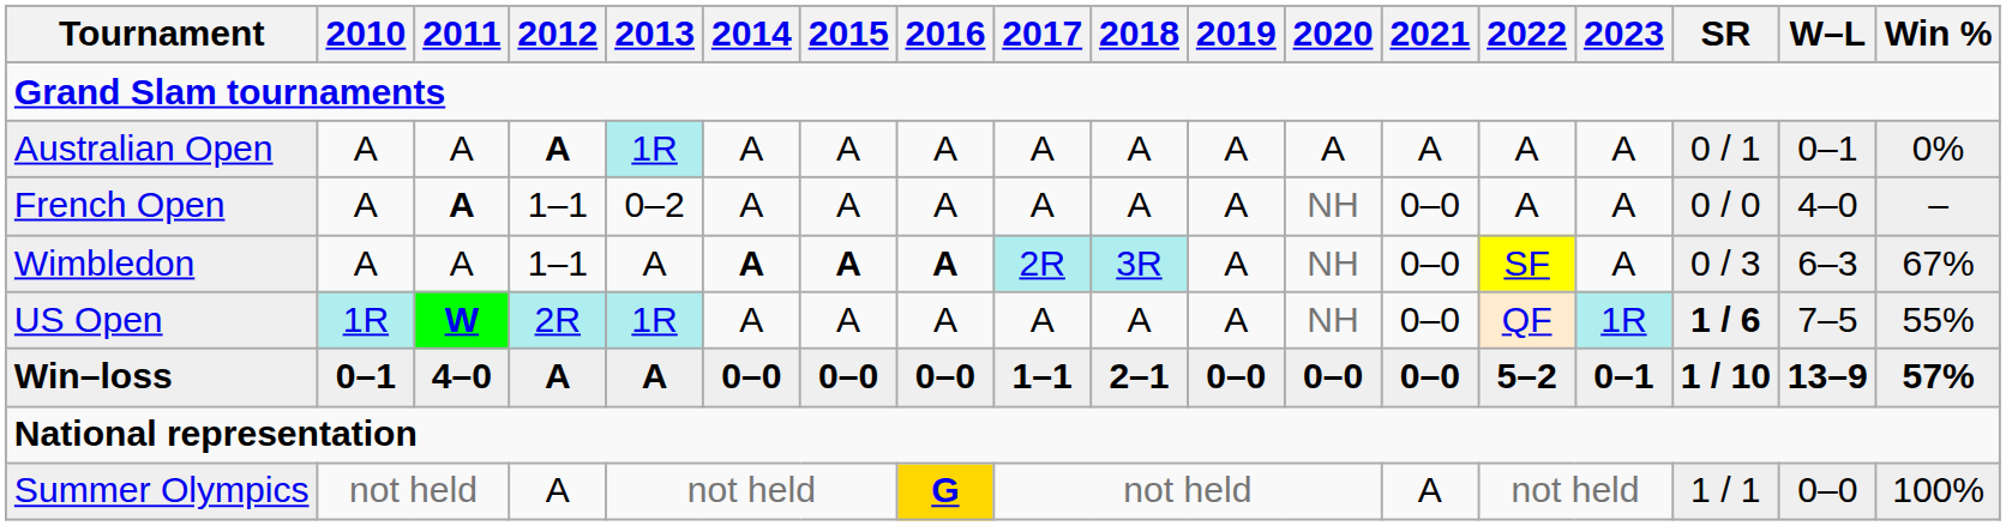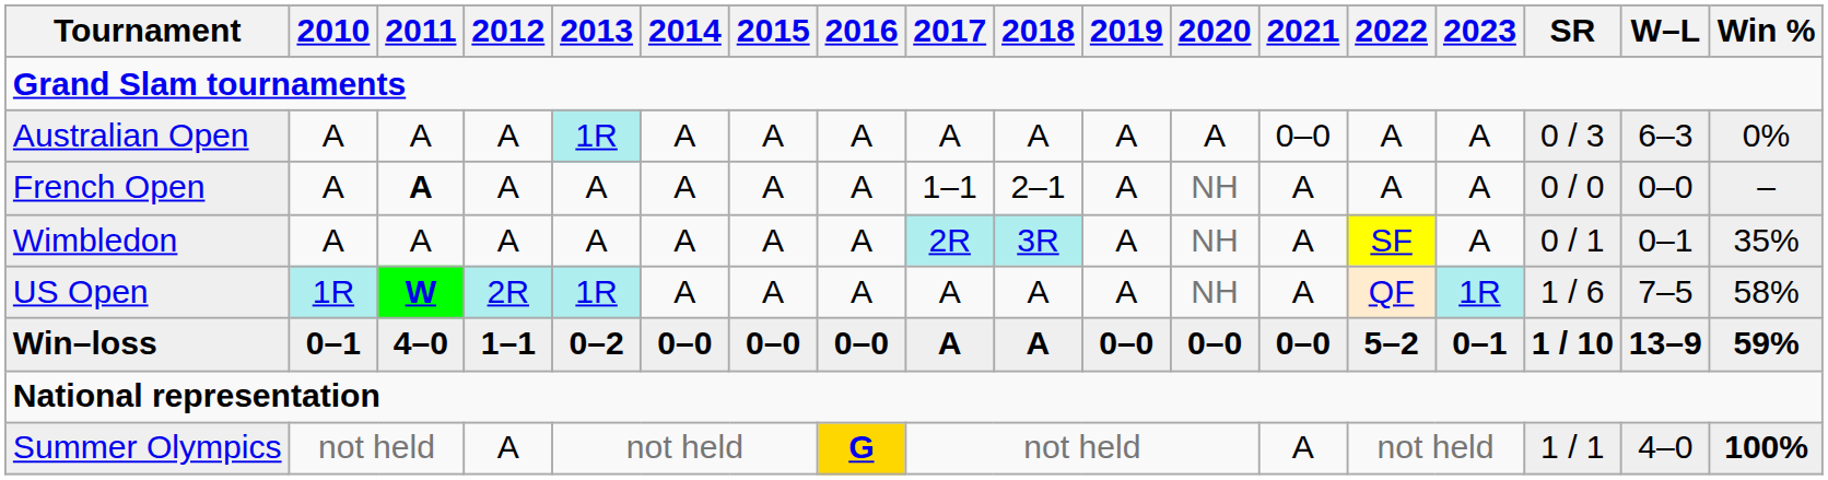 <table class="wikitable nowrap" style=text-align:center;>
 <tr>
 <th>Tournament</th>
 <th><a href='#'>2010</a></th>
 <th><a href='#'>2011</a></th>
 <th><a href='#'>2012</a></th>
 <th><a href='#'>2013</a></th>
 <th><a href='#'>2014</a></th>
 <th><a href='#'>2015</a></th>
 <th><a href='#'>2016</a></th>
 <th><a href='#'>2017</a></th>
 <th><a href='#'>2018</a></th>
 <th><a href='#'>2019</a></th>
 <th><a href='#'>2020</a></th>
 <th><a href='#'>2021</a></th>
 <th><a href='#'>2022</a></th>
 <th><a href='#'>2023</a></th>
 <th>SR</th>
 <th>W–L</th>
 <th>Win %</th>
 </tr>
 <tr>
 <td colspan="18" style="text-align:left"><strong><a href='#'>Grand Slam tournaments</a></strong></td>
 </tr>
 <tr>
 <td style=background:#efefef;text-align:left><a href='#'>Australian Open</a></td>
 <td>A</td>
 <td>A</td>
-<td><strong>A</strong></td>
+<td>A</td>
 <td style=background:#afeeee><a href='#'>1R</a></td>
 <td>A</td>
 <td>A</td>
 <td>A</td>
 <td>A</td>
 <td>A</td>
 <td>A</td>
 <td>A</td>
+<td>0–0</td>
 <td>A</td>
 <td>A</td>
-<td>A</td>
-<td style="background:#efefef">0 / 1</td>
-<td style=background:#efefef>0–1</td>
+<td style="background:#efefef">0 / 3</td>
+<td style=background:#efefef>6–3</td>
 <td style=background:#efefef>0%</td>
 </tr>
 <tr>
 <td style=background:#efefef;text-align:left><a href='#'>French Open</a></td>
 <td>A</td>
 <td><strong>A</strong></td>
+<td>A</td>
+<td>A</td>
+<td>A</td>
+<td>A</td>
+<td>A</td>
 <td>1–1</td>
-<td>0–2</td>
+<td>2–1</td>
+<td>A</td>
+<td style=color:#767676>NH</td>
+<td>A</td>
+<td>A</td>
+<td>A</td>
+<td style="background:#efefef">0 / 0</td>
+<td style=background:#efefef>0–0</td>
+<td style=background:#efefef>–</td>
+</tr>
+<tr>
+<td style=background:#efefef;text-align:left><a href='#'>Wimbledon</a></td>
 <td>A</td>
 <td>A</td>
 <td>A</td>
 <td>A</td>
 <td>A</td>
 <td>A</td>
-<td style=color:#767676>NH</td>
-<td>0–0</td>
 <td>A</td>
-<td>A</td>
-<td style="background:#efefef">0 / 0</td>
-<td style=background:#efefef>4–0</td>
-<td style=background:#efefef>–</td>
-</tr>
-<tr>
-<td style=background:#efefef;text-align:left><a href='#'>Wimbledon</a></td>
-<td>A</td>
-<td>A</td>
-<td>1–1</td>
-<td>A</td>
-<td><strong>A</strong></td>
-<td><strong>A</strong></td>
-<td><strong>A</strong></td>
 <td style=background:#afeeee><a href='#'>2R</a></td>
 <td style=background:#afeeee><a href='#'>3R</a></td>
 <td>A</td>
 <td style=color:#767676>NH</td>
-<td>0–0</td>
+<td>A</td>
 <td style=background:yellow><a href='#'>SF</a></td>
 <td>A</td>
-<td style="background:#efefef">0 / 3</td>
-<td style=background:#efefef>6–3</td>
-<td style=background:#efefef>67%</td>
+<td style="background:#efefef">0 / 1</td>
+<td style=background:#efefef>0–1</td>
+<td style=background:#efefef>35%</td>
 </tr>
 <tr>
 <td style=background:#efefef;text-align:left><a href='#'>US Open</a></td>
 <td style=background:#afeeee><a href='#'>1R</a></td>
 <td style=background:lime><a href='#'><strong>W</strong></a></td>
 <td style=background:#afeeee><a href='#'>2R</a></td>
 <td style=background:#afeeee><a href='#'>1R</a></td>
 <td>A</td>
 <td>A</td>
 <td>A</td>
 <td>A</td>
 <td>A</td>
 <td>A</td>
 <td style=color:#767676>NH</td>
-<td>0–0</td>
+<td>A</td>
 <td style=background:#ffebcd><a href='#'>QF</a></td>
 <td style=background:#afeeee><a href='#'>1R</a></td>
-<td style="background:#efefef"><strong>1 / 6</strong></td>
+<td style="background:#efefef">1 / 6</td>
 <td style=background:#efefef>7–5</td>
-<td style=background:#efefef>55%</td>
+<td style=background:#efefef>58%</td>
 </tr>
 <tr style=font-weight:bold;background:#efefef>
 <td style=text-align:left>Win–loss</td>
 <td>0–1</td>
 <td>4–0</td>
-<td>A</td>
-<td>A</td>
+<td>1–1</td>
+<td>0–2</td>
 <td>0–0</td>
 <td>0–0</td>
 <td>0–0</td>
-<td>1–1</td>
-<td>2–1</td>
+<td>A</td>
+<td>A</td>
 <td>0–0</td>
 <td>0–0</td>
 <td>0–0</td>
 <td>5–2</td>
 <td>0–1</td>
 <td>1 / 10</td>
 <td>13–9</td>
-<td>57%</td>
+<td>59%</td>
 </tr>
 <tr>
 <td colspan="18" style="text-align:left"><strong>National representation</strong></td>
 </tr>
 <tr>
 <td style=background:#efefef;text-align:left><a href='#'>Summer Olympics</a></td>
 <td colspan=2 style=color:#767676>not held</td>
 <td>A</td>
 <td colspan=3 style=color:#767676>not held</td>
 <td bgcolor=Gold><a href='#'><strong>G</strong></a></td>
 <td colspan=4 style=color:#767676>not held</td>
 <td>A</td>
 <td colspan=2 style=color:#767676>not held</td>
 <td style="background:#efefef">1 / 1</td>
-<td style=background:#efefef>0–0</td>
-<td style=background:#efefef>100%</td>
+<td style=background:#efefef>4–0</td>
+<td style=background:#efefef><strong>100%</strong></td>
 </tr>
 </table>
